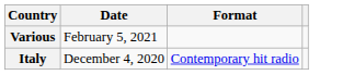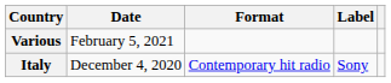 <table class="wikitable plainrowheaders" border="1">
 <tr>
 <th scope="col">Country</th>
 <th scope="col">Date</th>
 <th scope="col">Format</th>
+<th scope="col">Label</th>
 <th scope="col"></th>
 </tr>
 <tr>
 <th scope="row">Various</th>
 <td>February 5, 2021</td>
+<td></td>
 <td></td>
 <td align="center"></td>
 </tr>
 <tr>
 <th scope="row">Italy</th>
 <td>December 4, 2020</td>
 <td><a href='#'>Contemporary hit radio</a></td>
+<td><a href='#'>Sony</a></td>
 <td align="center"></td>
 </tr>
 </table>
